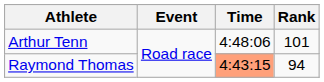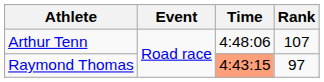 <table class="wikitable" style="font-size:90%">
 <tr>
 <th>Athlete</th>
 <th>Event</th>
 <th>Time</th>
 <th>Rank</th>
 </tr>
 <tr align=center>
 <td align=left><a href='#'>Arthur Tenn</a></td>
 <td align=left rowspan=2><a href='#'>Road race</a></td>
 <td>4:48:06</td>
-<td>101</td>
+<td>107</td>
 </tr>
 <tr align=center>
 <td align=left><a href='#'>Raymond Thomas</a></td>
 <td style="background: lightsalmon;">4:43:15</td>
-<td>94</td>
+<td>97</td>
 </tr>
 </table>
